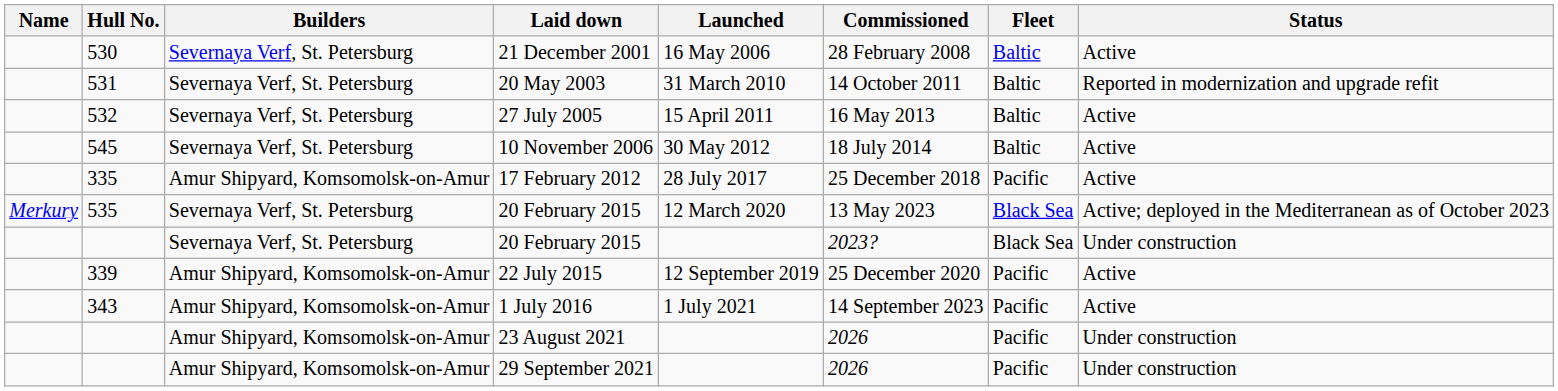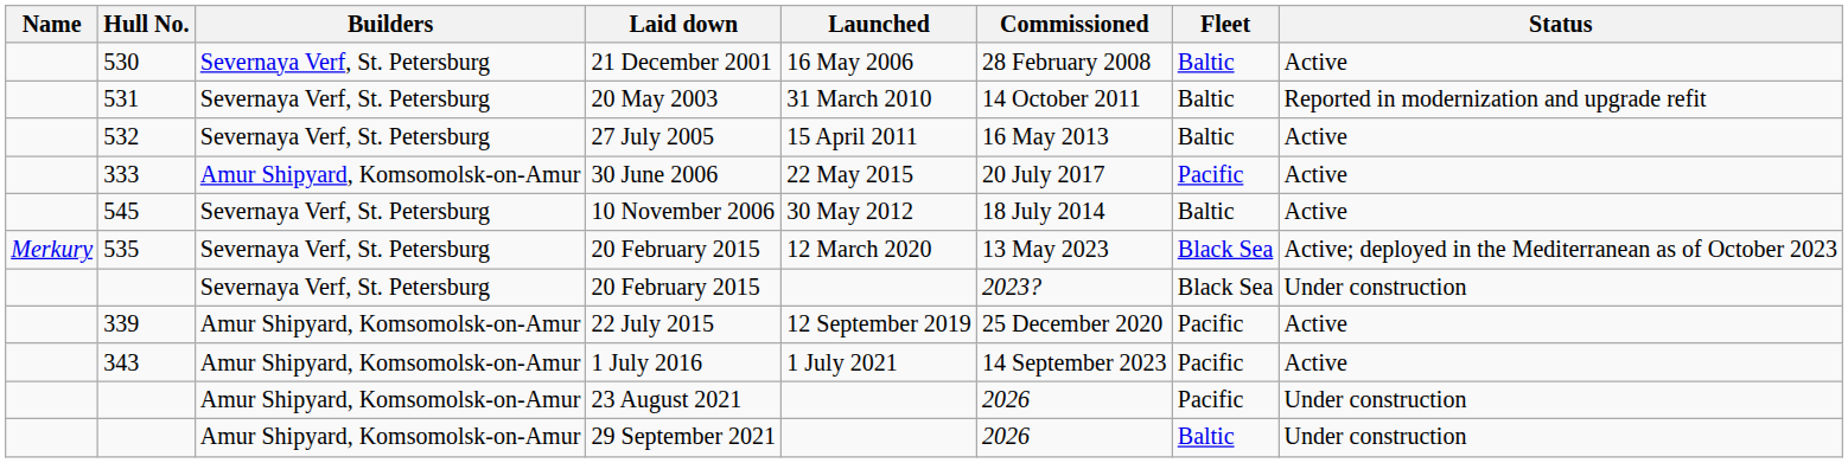 <table class="wikitable">
 <tr>
 <th>Name</th>
 <th>Hull No.</th>
 <th>Builders</th>
 <th>Laid down</th>
 <th>Launched</th>
 <th>Commissioned</th>
 <th>Fleet</th>
 <th>Status</th>
 </tr>
 <tr>
 <td></td>
 <td>530</td>
 <td><a href='#'>Severnaya Verf</a>, St. Petersburg</td>
 <td>21 December 2001</td>
 <td>16 May 2006</td>
 <td>28 February 2008</td>
 <td><a href='#'>Baltic</a></td>
 <td>Active</td>
 </tr>
 <tr>
 <td></td>
 <td>531</td>
 <td>Severnaya Verf, St. Petersburg</td>
 <td>20 May 2003</td>
 <td>31 March 2010</td>
 <td>14 October 2011</td>
 <td>Baltic</td>
 <td>Reported in modernization and upgrade refit</td>
 </tr>
 <tr>
 <td></td>
 <td>532</td>
 <td>Severnaya Verf, St. Petersburg</td>
 <td>27 July 2005</td>
 <td>15 April 2011</td>
 <td>16 May 2013</td>
 <td>Baltic</td>
 <td>Active</td>
 </tr>
 <tr>
 <td></td>
+<td>333</td>
+<td><a href='#'>Amur Shipyard</a>, Komsomolsk-on-Amur</td>
+<td>30 June 2006</td>
+<td>22 May 2015</td>
+<td>20 July 2017</td>
+<td><a href='#'>Pacific</a></td>
+<td>Active</td>
+</tr>
+<tr>
+<td></td>
 <td>545</td>
 <td>Severnaya Verf, St. Petersburg</td>
 <td>10 November 2006</td>
 <td>30 May 2012</td>
 <td>18 July 2014</td>
 <td>Baltic</td>
-<td>Active</td>
-</tr>
-<tr>
-<td></td>
-<td>335</td>
-<td>Amur Shipyard, Komsomolsk-on-Amur</td>
-<td>17 February 2012</td>
-<td>28 July 2017</td>
-<td>25 December 2018</td>
-<td>Pacific</td>
 <td>Active</td>
 </tr>
 <tr>
 <td><a href='#'><em>Merkury</em></a></td>
 <td>535</td>
 <td>Severnaya Verf, St. Petersburg</td>
 <td>20 February 2015</td>
 <td>12 March 2020</td>
 <td>13 May 2023</td>
 <td><a href='#'>Black Sea</a></td>
 <td>Active; deployed in the Mediterranean as of October 2023</td>
 </tr>
 <tr>
 <td></td>
 <td></td>
 <td>Severnaya Verf, St. Petersburg</td>
 <td>20 February 2015</td>
 <td></td>
 <td><em>2023?</em></td>
 <td>Black Sea</td>
 <td>Under construction</td>
 </tr>
 <tr>
 <td></td>
 <td>339</td>
 <td>Amur Shipyard, Komsomolsk-on-Amur</td>
 <td>22 July 2015</td>
 <td>12 September 2019</td>
 <td>25 December 2020</td>
 <td>Pacific</td>
 <td>Active</td>
 </tr>
 <tr>
 <td></td>
 <td>343</td>
 <td>Amur Shipyard, Komsomolsk-on-Amur</td>
 <td>1 July 2016</td>
 <td>1 July 2021</td>
 <td>14 September 2023</td>
 <td>Pacific</td>
 <td>Active</td>
 </tr>
 <tr>
 <td></td>
 <td></td>
 <td>Amur Shipyard, Komsomolsk-on-Amur</td>
 <td>23 August 2021</td>
 <td></td>
 <td><em>2026</em></td>
 <td>Pacific</td>
 <td>Under construction</td>
 </tr>
 <tr>
 <td></td>
 <td></td>
 <td>Amur Shipyard, Komsomolsk-on-Amur</td>
 <td>29 September 2021</td>
 <td></td>
 <td><em>2026</em></td>
-<td>Pacific</td>
+<td><a href='#'>Baltic</a></td>
 <td>Under construction</td>
 </tr>
 </table>
